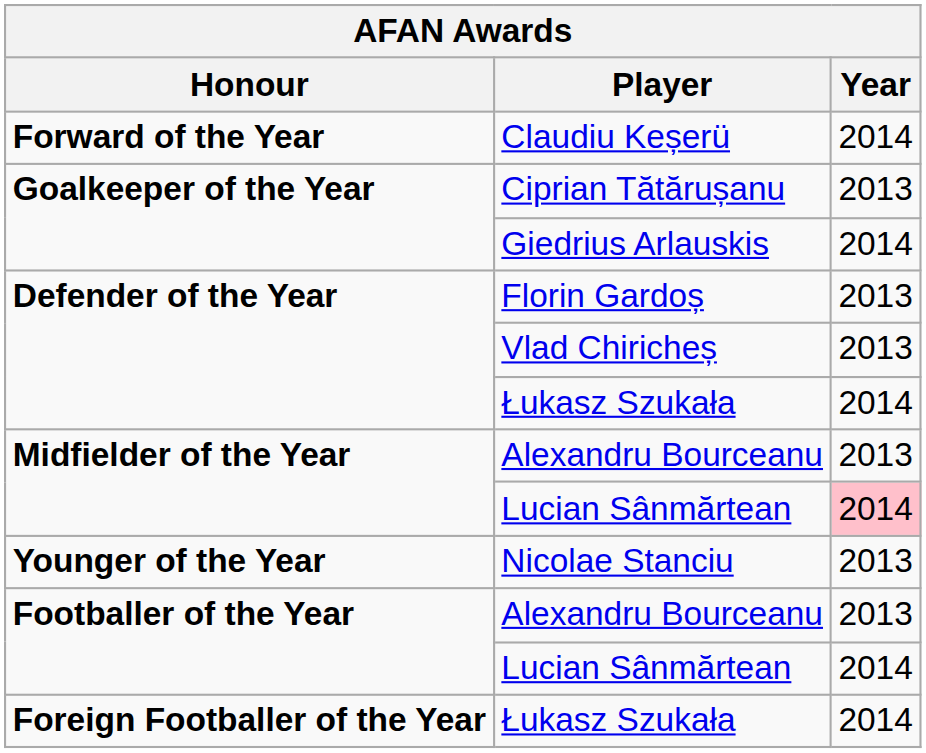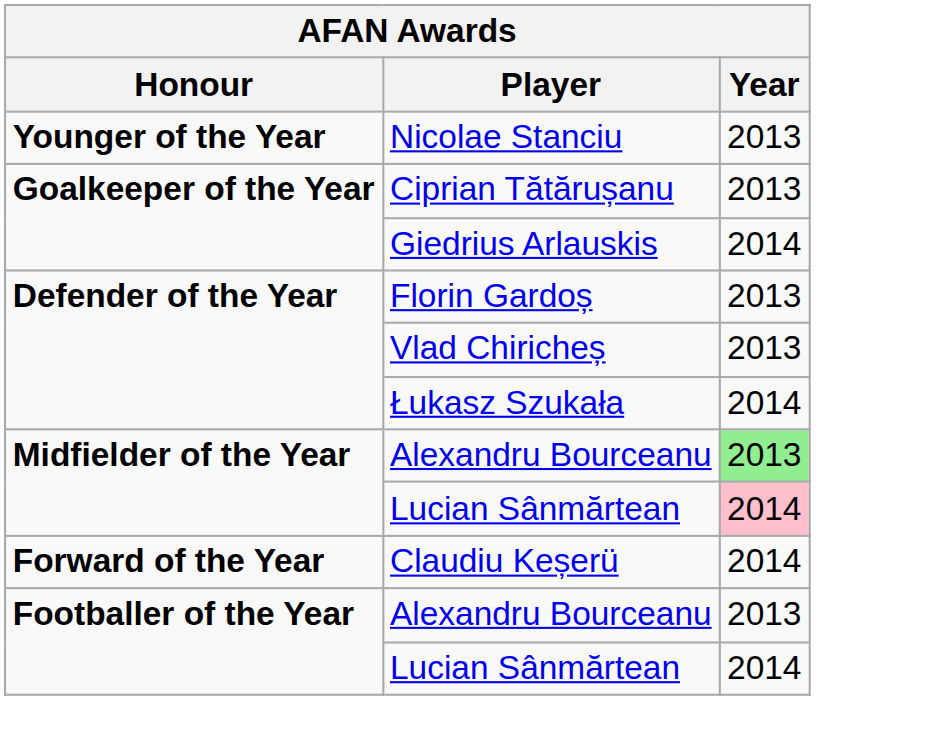 <table class="wikitable" align=center>
 <tr>
 <th Colspan=3>AFAN Awards</th>
 </tr>
 <tr>
 <th Align=Left>Honour</th>
 <th Align=Left>Player</th>
 <th Align=Left>Year</th>
 </tr>
 <tr>
-<td valign="top" Rowspan=1 Align=left><strong>Forward of the Year</strong></td>
-<td><a href='#'>Claudiu Keșerü</a></td>
-<td class="wikitable" align=center>2014</td>
+<td valign="top" Rowspan=1 Align=left><strong>Younger of the Year</strong></td>
+<td><a href='#'>Nicolae Stanciu</a></td>
+<td class="wikitable" align=center>2013</td>
 </tr>
 <tr>
 <td valign="top" Rowspan=2 Align=left><strong>Goalkeeper of the Year</strong></td>
 <td><a href='#'>Ciprian Tătărușanu</a></td>
 <td class="wikitable" align=center>2013</td>
 </tr>
 <tr>
 <td><a href='#'>Giedrius Arlauskis</a></td>
 <td class="wikitable" align=center>2014</td>
 </tr>
 <tr>
 <td valign="top" Rowspan=3 Align=left><strong>Defender of the Year</strong></td>
 <td><a href='#'>Florin Gardoș</a></td>
 <td class="wikitable" align=center>2013</td>
 </tr>
 <tr>
 <td><a href='#'>Vlad Chiricheș</a></td>
 <td class="wikitable" align=center>2013</td>
 </tr>
 <tr>
 <td><a href='#'>Łukasz Szukała</a></td>
 <td class="wikitable" align=center>2014</td>
 </tr>
 <tr>
 <td valign="top" Rowspan=2 Align=left><strong>Midfielder of the Year</strong></td>
 <td><a href='#'>Alexandru Bourceanu</a></td>
-<td class="wikitable" align=center>2013</td>
+<td class="wikitable" align=center style="background: lightgreen;">2013</td>
 </tr>
 <tr>
 <td><a href='#'>Lucian Sânmărtean</a></td>
 <td class="wikitable" align=center style="background: pink;">2014</td>
 </tr>
 <tr>
-<td valign="top" Rowspan=1 Align=left><strong>Younger of the Year</strong></td>
-<td><a href='#'>Nicolae Stanciu</a></td>
-<td class="wikitable" align=center>2013</td>
+<td valign="top" Rowspan=1 Align=left><strong>Forward of the Year</strong></td>
+<td><a href='#'>Claudiu Keșerü</a></td>
+<td class="wikitable" align=center>2014</td>
 </tr>
 <tr>
 <td valign="top" Rowspan=2 Align=left><strong>Footballer of the Year</strong></td>
 <td><a href='#'>Alexandru Bourceanu</a></td>
 <td class="wikitable" align=center>2013</td>
 </tr>
 <tr>
 <td><a href='#'>Lucian Sânmărtean</a></td>
 <td class="wikitable" align=center>2014</td>
 </tr>
-<tr>
-<td valign="top" Rowspan=1 Align=left><strong>Foreign Footballer of the Year</strong></td>
-<td><a href='#'>Łukasz Szukała</a></td>
-<td class="wikitable" align=center>2014</td>
-</tr>
 </table>
